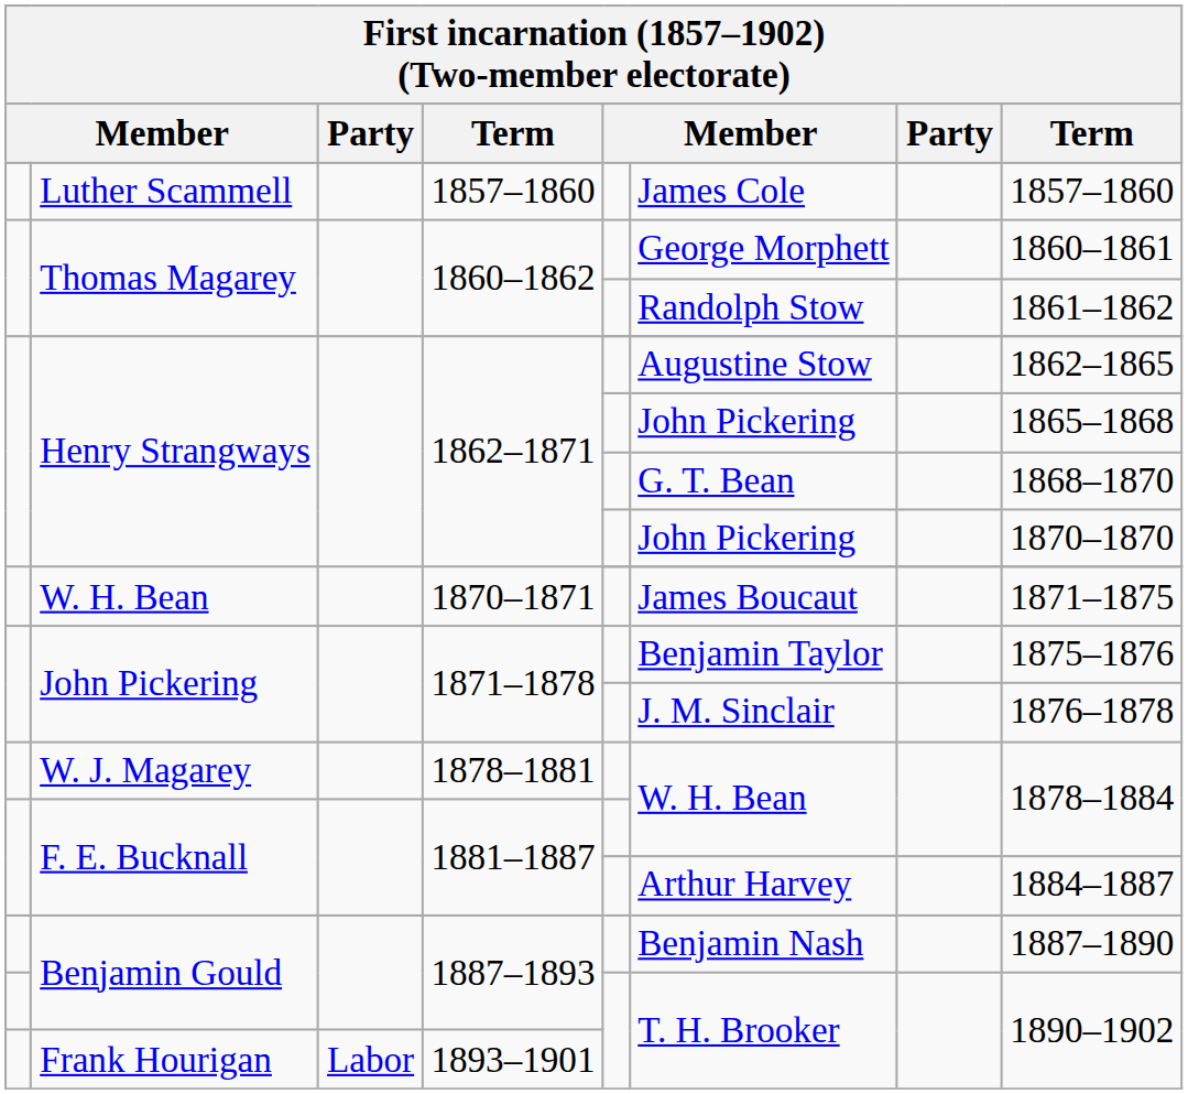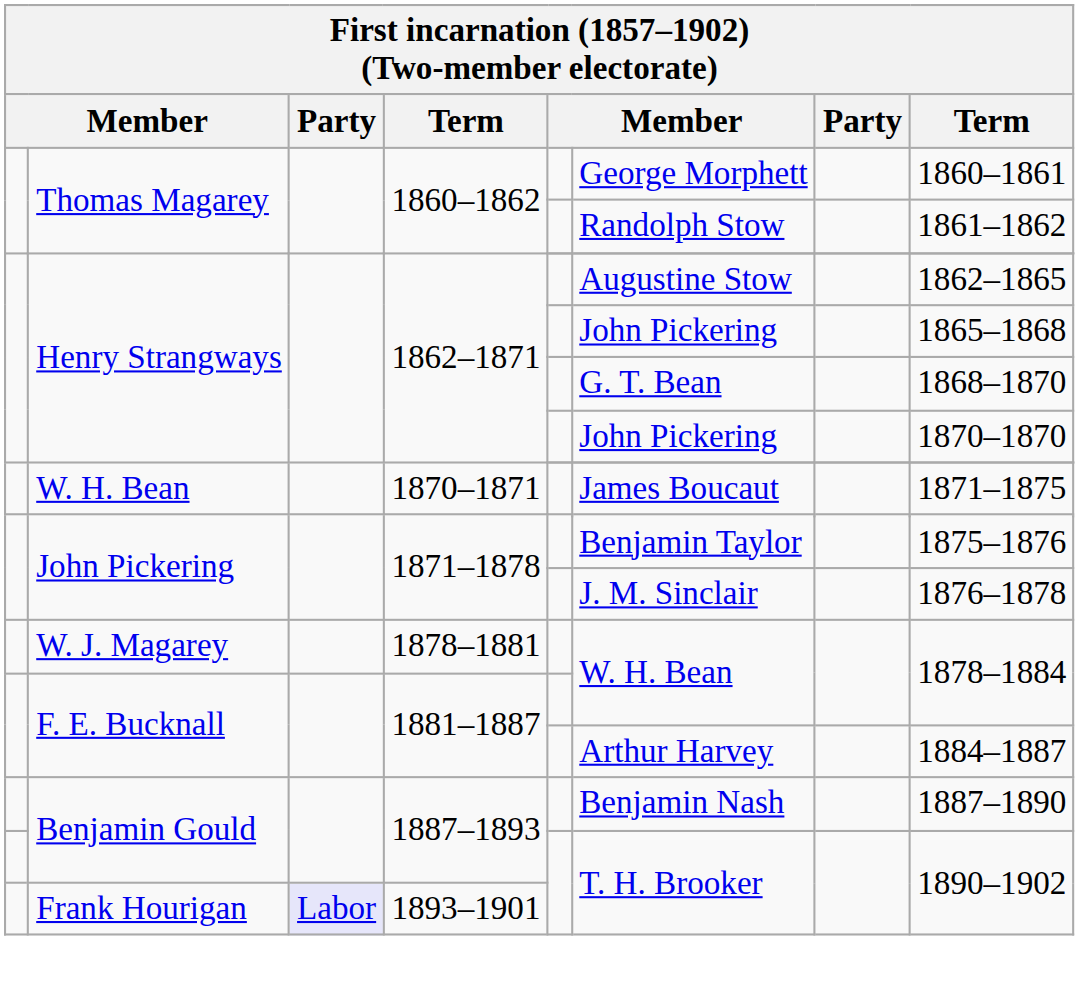 <table class="wikitable">
 <tr>
 <th colspan=8>First incarnation (1857–1902)<br>(Two-member electorate)</th>
 </tr>
 <tr>
 <th colspan=2>Member</th>
 <th>Party</th>
 <th>Term</th>
 <th colspan=2>Member</th>
 <th>Party</th>
 <th>Term</th>
-</tr>
-<tr>
-<td> </td>
-<td><a href='#'>Luther Scammell</a></td>
-<td></td>
-<td>1857–1860</td>
-<td> </td>
-<td><a href='#'>James Cole</a></td>
-<td></td>
-<td>1857–1860</td>
 </tr>
 <tr>
 <td rowspan=2 > </td>
 <td rowspan=2><a href='#'>Thomas Magarey</a></td>
 <td rowspan=2></td>
 <td rowspan=2>1860–1862</td>
 <td> </td>
 <td><a href='#'>George Morphett</a></td>
 <td></td>
 <td>1860–1861</td>
 </tr>
 <tr>
 <td rowspan=1 > </td>
 <td rowspan=1><a href='#'>Randolph Stow</a></td>
 <td rowspan=1></td>
 <td rowspan=1>1861–1862</td>
 </tr>
 <tr>
 <td rowspan=5 > </td>
 <td rowspan=5><a href='#'>Henry Strangways</a></td>
 <td rowspan=5></td>
 <td rowspan=5>1862–1871</td>
 </tr>
 <tr>
 <td rowspan=1 > </td>
 <td rowspan=1><a href='#'>Augustine Stow</a></td>
 <td rowspan=1></td>
 <td rowspan=1>1862–1865</td>
 </tr>
 <tr>
 <td> </td>
 <td><a href='#'>John Pickering</a></td>
 <td></td>
 <td>1865–1868</td>
 </tr>
 <tr>
 <td> </td>
 <td><a href='#'>G. T. Bean</a></td>
 <td></td>
 <td>1868–1870</td>
 </tr>
 <tr>
 <td> </td>
 <td><a href='#'>John Pickering</a></td>
 <td></td>
 <td>1870–1870</td>
 </tr>
 <tr>
 <td rowspan=2 > </td>
 <td rowspan=2><a href='#'>W. H. Bean</a></td>
 <td rowspan=2></td>
 <td rowspan=2>1870–1871</td>
 </tr>
 <tr>
 <td rowspan=2 > </td>
 <td rowspan=2><a href='#'>James Boucaut</a></td>
 <td rowspan=2></td>
 <td rowspan=2>1871–1875</td>
 </tr>
 <tr>
 <td rowspan=3 > </td>
 <td rowspan=3><a href='#'>John Pickering</a></td>
 <td rowspan=3></td>
 <td rowspan=3>1871–1878</td>
 </tr>
 <tr>
 <td> </td>
 <td><a href='#'>Benjamin Taylor</a></td>
 <td></td>
 <td>1875–1876</td>
 </tr>
 <tr>
 <td> </td>
 <td><a href='#'>J. M. Sinclair</a></td>
 <td></td>
 <td>1876–1878</td>
 </tr>
 <tr>
 <td> </td>
 <td><a href='#'>W. J. Magarey</a></td>
 <td></td>
 <td>1878–1881</td>
 <td> </td>
 <td rowspan=2><a href='#'>W. H. Bean</a></td>
 <td rowspan=2></td>
 <td rowspan=2>1878–1884</td>
 </tr>
 <tr>
 <td rowspan=2 > </td>
 <td rowspan=2><a href='#'>F. E. Bucknall</a></td>
 <td rowspan=2></td>
 <td rowspan=2>1881–1887</td>
 <td> </td>
 </tr>
 <tr>
 <td> </td>
 <td><a href='#'>Arthur Harvey</a></td>
 <td></td>
 <td>1884–1887</td>
 </tr>
 <tr>
 <td> </td>
 <td rowspan=2><a href='#'>Benjamin Gould</a></td>
 <td rowspan=2></td>
 <td rowspan=2>1887–1893</td>
 <td> </td>
 <td><a href='#'>Benjamin Nash</a></td>
 <td></td>
 <td>1887–1890</td>
 </tr>
 <tr>
 <td> </td>
 <td rowspan=2 > </td>
 <td rowspan=2><a href='#'>T. H. Brooker</a></td>
 <td rowspan=2></td>
 <td rowspan=2>1890–1902</td>
 </tr>
 <tr>
 <td> </td>
 <td><a href='#'>Frank Hourigan</a></td>
-<td><a href='#'>Labor</a></td>
+<td style="background: lavender;"><a href='#'>Labor</a></td>
 <td>1893–1901</td>
 </tr>
 </table>
